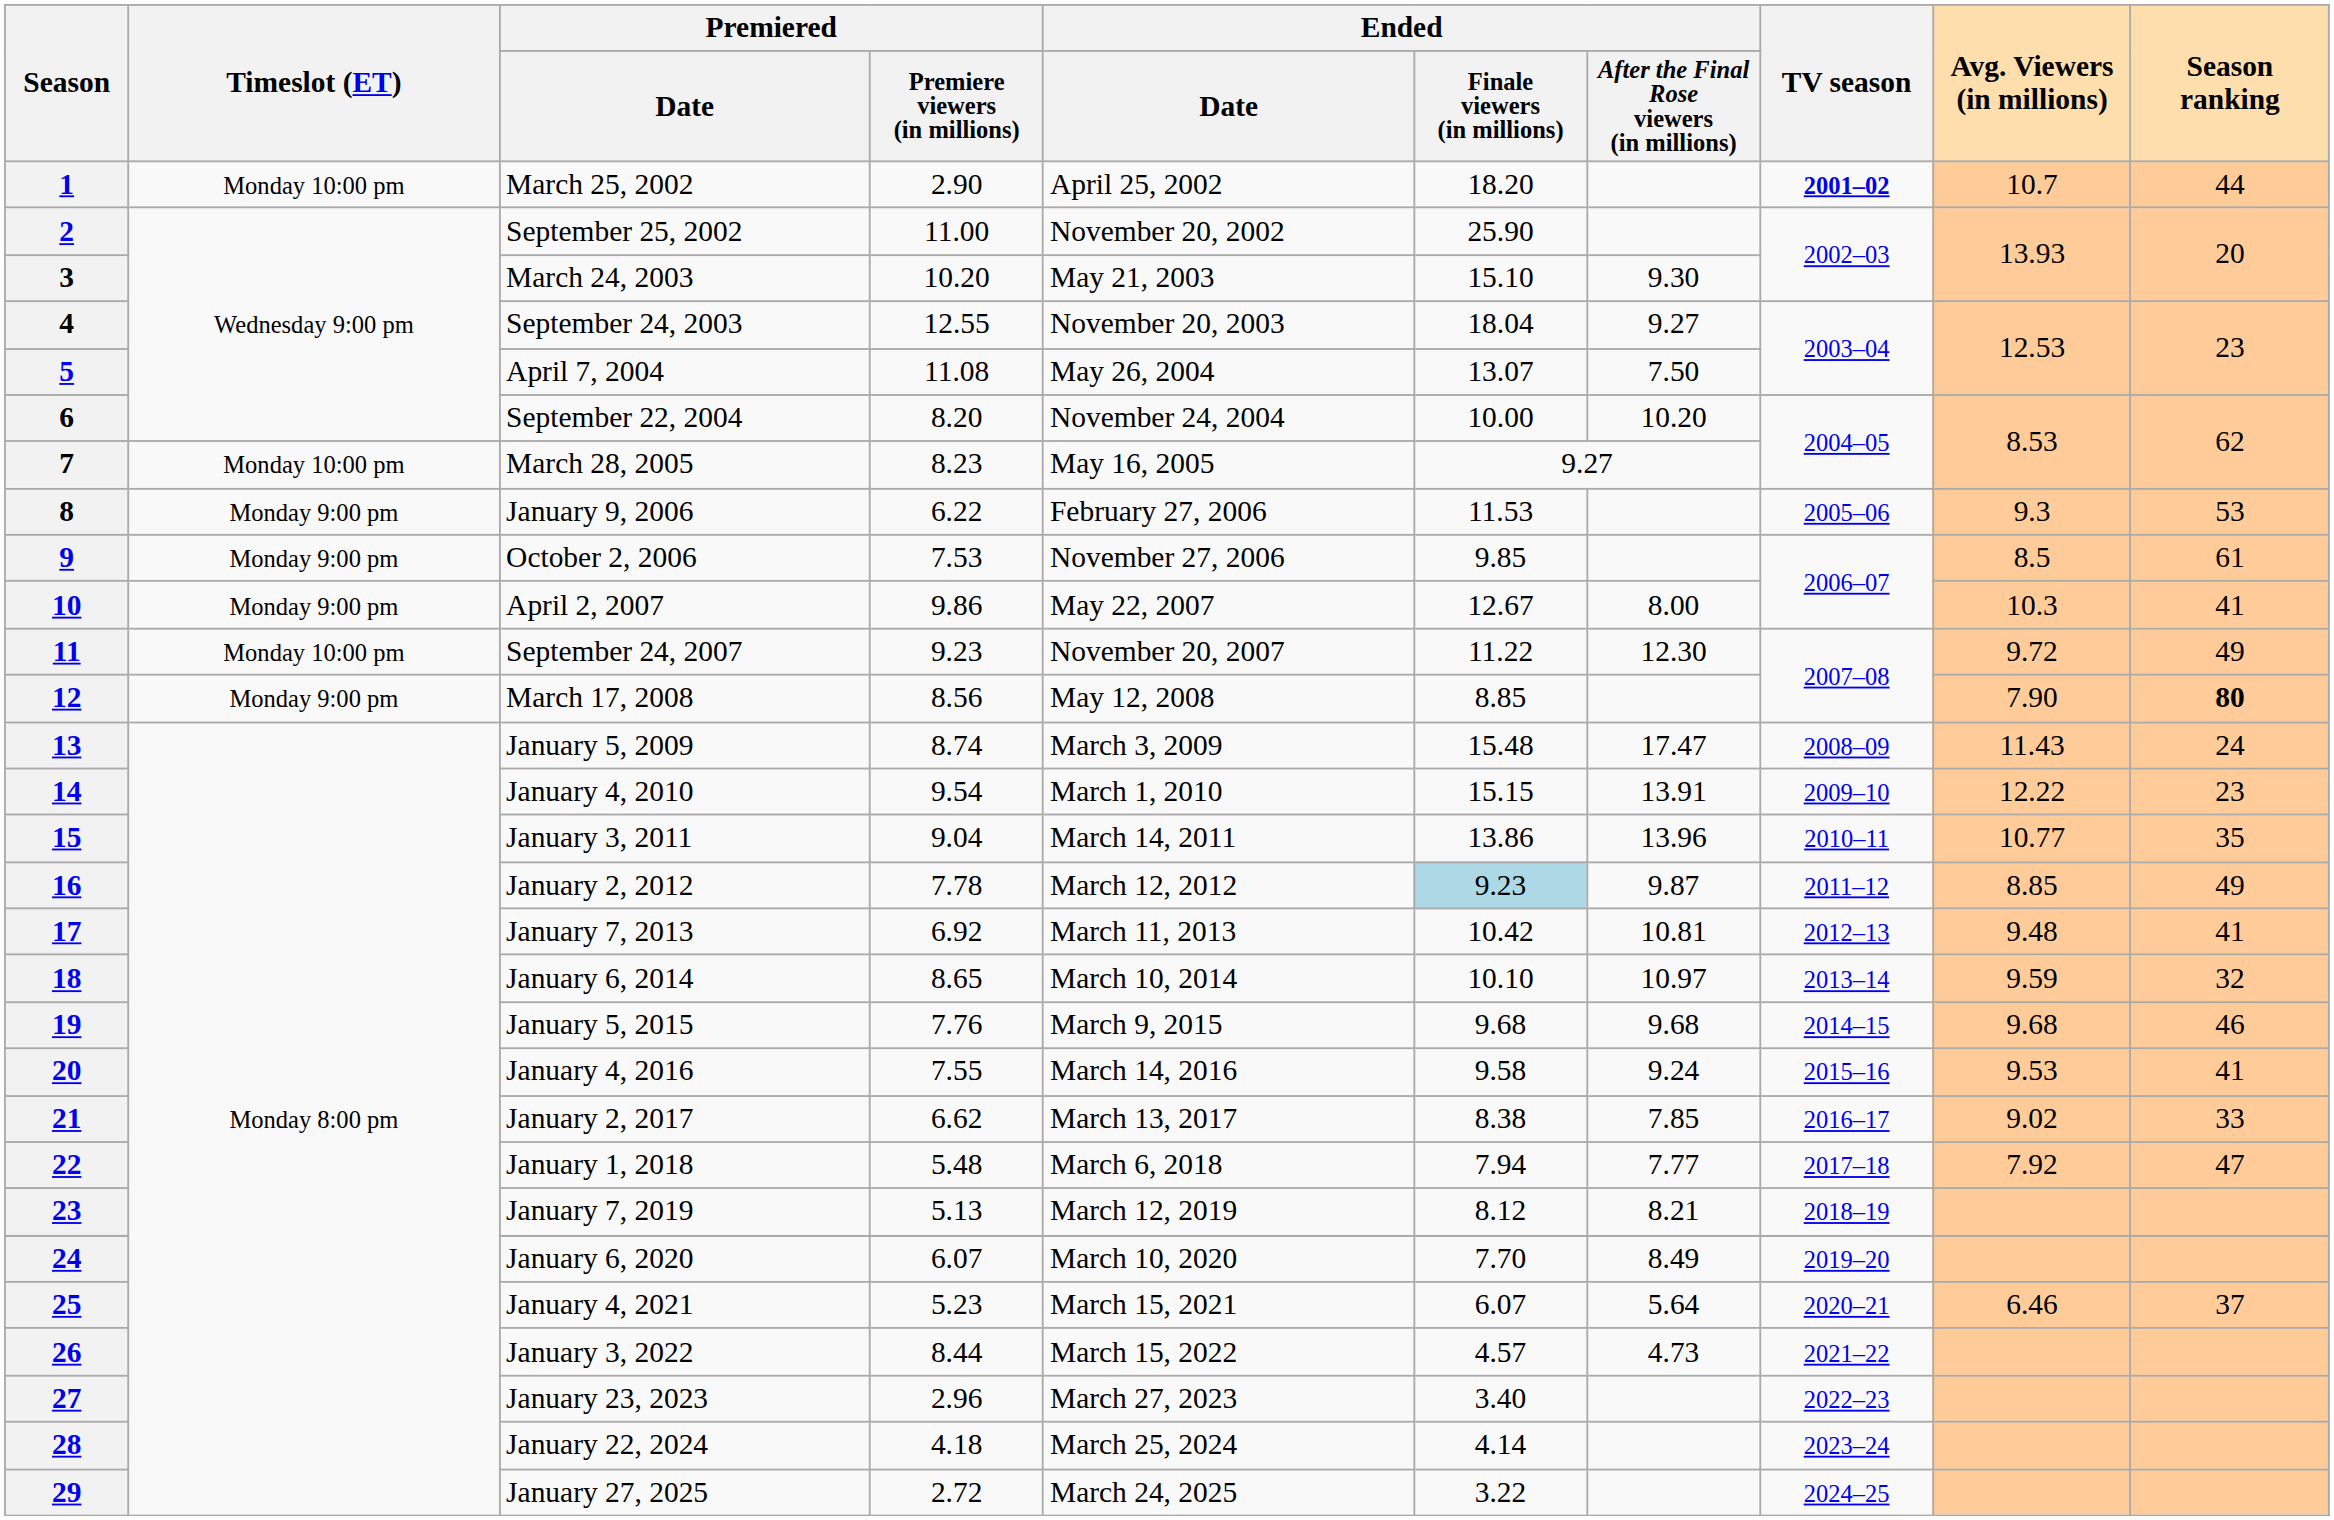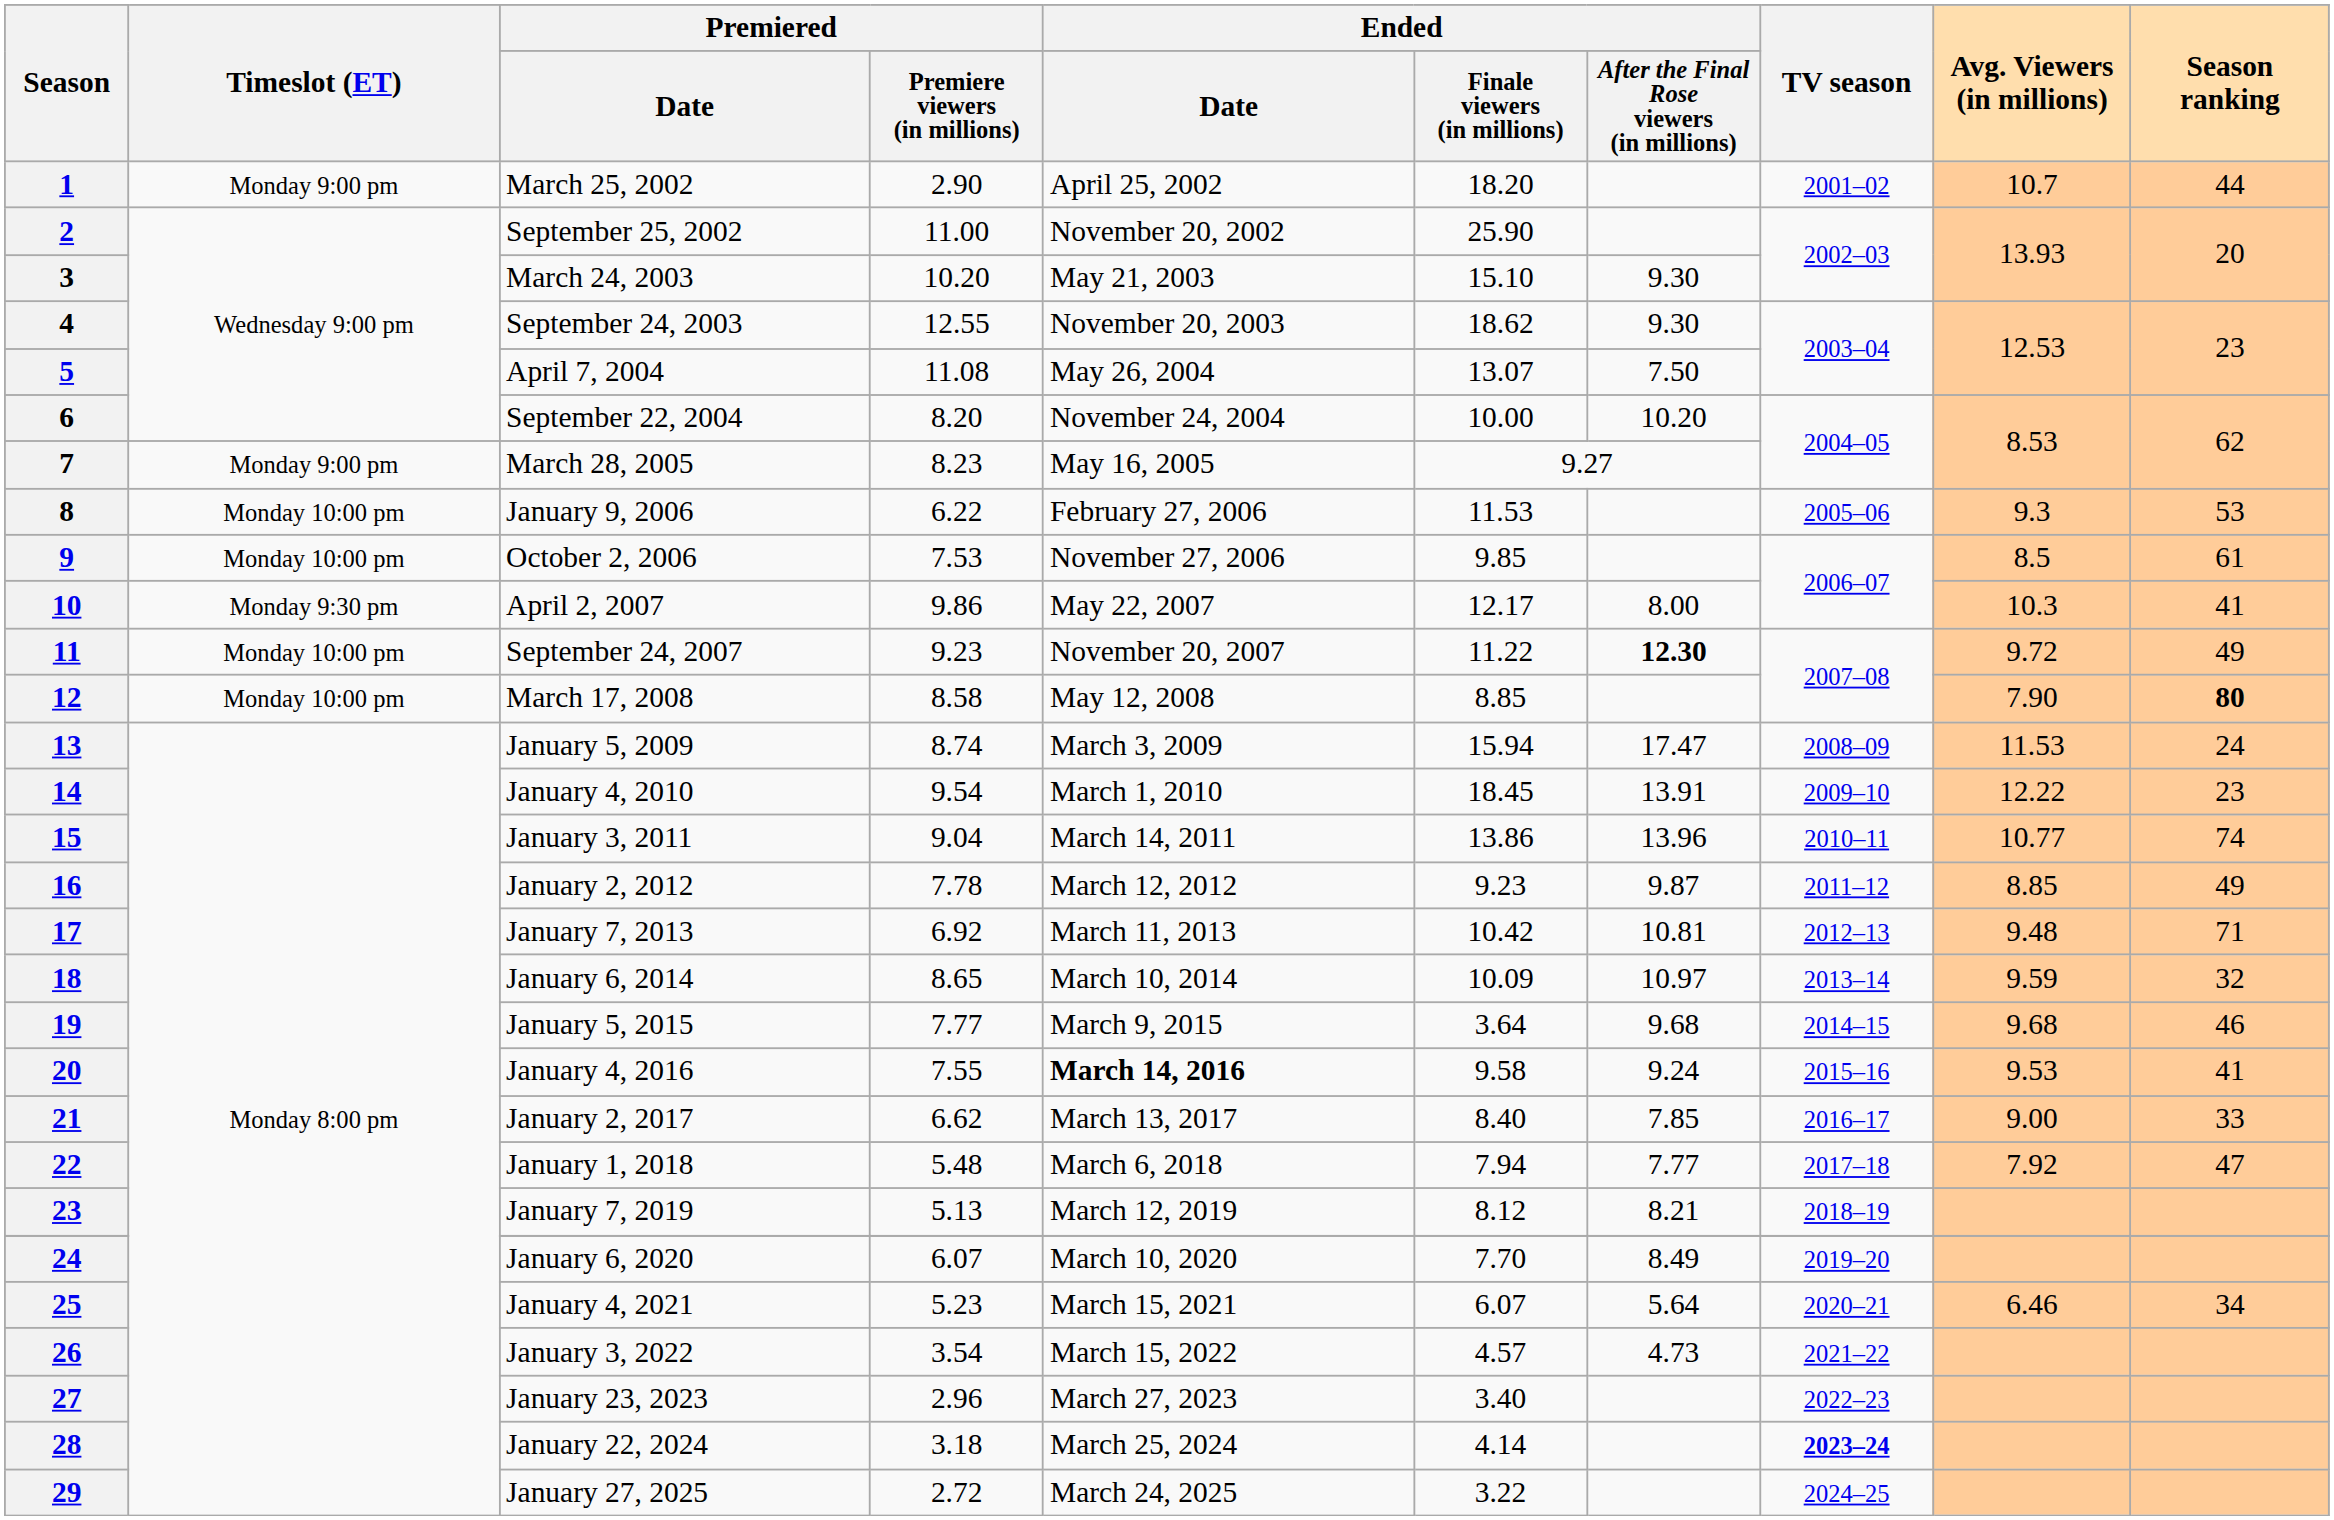 <table class="wikitable" style="text-align: center; width:100%;">
 <tr>
 <th style="width:5%;" rowspan="2">Season</th>
 <th style="width:15%;" rowspan="2">Timeslot (<a href='#'>ET</a>)</th>
 <th colspan=2>Premiered</th>
 <th colspan=3>Ended</th>
 <th style="width:7%;" rowspan="2">TV season</th>
 <th style="width:8%; background:#ffdead;" rowspan="2">Avg. Viewers<br>(in millions)</th>
 <th style="width:8%; background:#ffdead;" rowspan="2">Season ranking</th>
 </tr>
 <tr>
 <th style="width:15%;">Date</th>
 <th span style="width:7%; font-size:smaller; line-height:100%;">Premiere<br>viewers<br>(in millions)</th>
 <th style="width:15%;">Date</th>
 <th span style="width:7%; font-size:smaller; line-height:100%;">Finale<br>viewers<br>(in millions)</th>
 <th span style="width:7%; font-size:smaller; line-height:100%;"><em>After the Final Rose</em><br>viewers<br>(in millions)</th>
 </tr>
 <tr>
 <th><a href='#'>1</a></th>
-<td><small>Monday 10:00 pm</small></td>
+<td><small>Monday 9:00 pm</small></td>
 <td style="text-align:left;">March 25, 2002</td>
 <td>2.90</td>
 <td style="text-align:left;">April 25, 2002</td>
 <td>18.20</td>
 <td></td>
-<td><strong><small><a href='#'>2001–02</a></small></strong></td>
+<td><small><a href='#'>2001–02</a></small></td>
 <td style="background:#fc9;">10.7</td>
 <td style="background:#fc9;">44</td>
 </tr>
 <tr>
 <th><a href='#'>2</a></th>
 <td rowspan="5"><small>Wednesday 9:00 pm</small></td>
 <td style="text-align:left;">September 25, 2002</td>
 <td>11.00</td>
 <td style="text-align:left;">November 20, 2002</td>
 <td>25.90</td>
 <td></td>
 <td rowspan="2"><small><a href='#'>2002–03</a></small></td>
 <td rowspan="2" style="background:#fc9;">13.93</td>
 <td rowspan="2" style="background:#fc9;">20</td>
 </tr>
 <tr>
 <th>3</th>
 <td style="text-align:left;">March 24, 2003</td>
 <td>10.20</td>
 <td style="text-align:left;">May 21, 2003</td>
 <td>15.10</td>
 <td>9.30</td>
 </tr>
 <tr>
 <th>4</th>
 <td style="text-align:left;">September 24, 2003</td>
 <td>12.55</td>
 <td style="text-align:left;">November 20, 2003</td>
-<td>18.04</td>
-<td>9.27</td>
+<td>18.62</td>
+<td>9.30</td>
 <td rowspan="2"><small><a href='#'>2003–04</a></small></td>
 <td rowspan="2" style="background:#fc9;">12.53</td>
 <td rowspan="2" style="background:#fc9;">23</td>
 </tr>
 <tr>
 <th><a href='#'>5</a></th>
 <td style="text-align:left;">April 7, 2004</td>
 <td>11.08</td>
 <td style="text-align:left;">May 26, 2004</td>
 <td>13.07</td>
 <td>7.50</td>
 </tr>
 <tr>
 <th>6</th>
 <td style="text-align:left;">September 22, 2004</td>
 <td>8.20</td>
 <td style="text-align:left;">November 24, 2004</td>
 <td>10.00</td>
 <td>10.20</td>
 <td rowspan="2"><small><a href='#'>2004–05</a></small></td>
 <td rowspan="2" style="background:#fc9;">8.53</td>
 <td rowspan="2" style="background:#fc9;">62</td>
 </tr>
 <tr>
 <th>7</th>
-<td><small>Monday 10:00 pm</small></td>
+<td><small>Monday 9:00 pm</small></td>
 <td style="text-align:left;">March 28, 2005</td>
 <td>8.23</td>
 <td style="text-align:left;">May 16, 2005</td>
 <td colspan="2">9.27</td>
 </tr>
 <tr>
 <th>8</th>
-<td><small>Monday 9:00 pm</small></td>
+<td><small>Monday 10:00 pm</small></td>
 <td style="text-align:left;">January 9, 2006</td>
 <td>6.22</td>
 <td style="text-align:left;">February 27, 2006</td>
 <td>11.53</td>
 <td></td>
 <td><small><a href='#'>2005–06</a></small></td>
 <td style="background:#fc9;">9.3</td>
 <td style="background:#fc9;">53</td>
 </tr>
 <tr>
 <th><a href='#'>9</a></th>
-<td><small>Monday 9:00 pm</small></td>
+<td><small>Monday 10:00 pm</small></td>
 <td style="text-align:left;">October 2, 2006</td>
 <td>7.53</td>
 <td style="text-align:left;">November 27, 2006</td>
 <td>9.85</td>
 <td></td>
 <td rowspan="2"><small><a href='#'>2006–07</a></small></td>
 <td style="background:#fc9;">8.5</td>
 <td style="background:#fc9;">61</td>
 </tr>
 <tr>
 <th><a href='#'>10</a></th>
-<td><small>Monday 9:00 pm</small></td>
+<td><small>Monday 9:30 pm</small></td>
 <td style="text-align:left;">April 2, 2007</td>
 <td>9.86</td>
 <td style="text-align:left;">May 22, 2007</td>
-<td>12.67</td>
+<td>12.17</td>
 <td>8.00</td>
 <td style="background:#fc9;">10.3</td>
 <td style="background:#fc9;">41</td>
 </tr>
 <tr>
 <th><a href='#'>11</a></th>
 <td><small>Monday 10:00 pm</small></td>
 <td style="text-align:left;">September 24, 2007</td>
 <td>9.23</td>
 <td style="text-align:left;">November 20, 2007</td>
 <td>11.22</td>
-<td>12.30</td>
+<td><strong>12.30</strong></td>
 <td rowspan="2"><small><a href='#'>2007–08</a></small></td>
 <td style="background:#fc9;">9.72</td>
 <td style="background:#fc9;">49</td>
 </tr>
 <tr>
 <th><a href='#'>12</a></th>
-<td><small>Monday 9:00 pm</small></td>
+<td><small>Monday 10:00 pm</small></td>
 <td style="text-align:left;">March 17, 2008</td>
-<td>8.56</td>
+<td>8.58</td>
 <td style="text-align:left;">May 12, 2008</td>
 <td>8.85</td>
 <td></td>
 <td style="background:#fc9;">7.90</td>
 <td style="background:#fc9;"><strong>80</strong></td>
 </tr>
 <tr>
 <th><a href='#'>13</a></th>
 <td rowspan="18"><small>Monday 8:00 pm</small></td>
 <td style="text-align:left;">January 5, 2009</td>
 <td>8.74</td>
 <td style="text-align:left;">March 3, 2009</td>
-<td>15.48</td>
+<td>15.94</td>
 <td>17.47</td>
 <td><small><a href='#'>2008–09</a></small></td>
-<td style="background:#fc9;">11.43</td>
+<td style="background:#fc9;">11.53</td>
 <td style="background:#fc9;">24</td>
 </tr>
 <tr>
 <th><a href='#'>14</a></th>
 <td style="text-align:left;">January 4, 2010</td>
 <td>9.54</td>
 <td style="text-align:left;">March 1, 2010</td>
-<td>15.15</td>
+<td>18.45</td>
 <td>13.91</td>
 <td><small><a href='#'>2009–10</a></small></td>
 <td style="background:#fc9;">12.22</td>
 <td style="background:#fc9;">23</td>
 </tr>
 <tr>
 <th><a href='#'>15</a></th>
 <td style="text-align:left;">January 3, 2011</td>
 <td>9.04</td>
 <td style="text-align:left;">March 14, 2011</td>
 <td>13.86</td>
 <td>13.96</td>
 <td><small><a href='#'>2010–11</a></small></td>
 <td style="background:#fc9;">10.77</td>
-<td style="background:#fc9;">35</td>
+<td style="background:#fc9;">74</td>
 </tr>
 <tr>
 <th><a href='#'>16</a></th>
 <td style="text-align:left;">January 2, 2012</td>
 <td>7.78</td>
 <td style="text-align:left;">March 12, 2012</td>
-<td style="background: lightblue;">9.23</td>
+<td>9.23</td>
 <td>9.87</td>
 <td><small><a href='#'>2011–12</a></small></td>
 <td style="background:#fc9;">8.85</td>
 <td style="background:#fc9;">49</td>
 </tr>
 <tr>
 <th><a href='#'>17</a></th>
 <td style="text-align:left;">January 7, 2013</td>
 <td>6.92</td>
 <td style="text-align:left;">March 11, 2013</td>
 <td>10.42</td>
 <td>10.81</td>
 <td><small><a href='#'>2012–13</a></small></td>
 <td style="background:#fc9;">9.48</td>
-<td style="background:#fc9;">41</td>
+<td style="background:#fc9;">71</td>
 </tr>
 <tr>
 <th><a href='#'>18</a></th>
 <td style="text-align:left;">January 6, 2014</td>
 <td>8.65</td>
 <td style="text-align:left;">March 10, 2014</td>
-<td>10.10</td>
+<td>10.09</td>
 <td>10.97</td>
 <td><small><a href='#'>2013–14</a></small></td>
 <td style="background:#fc9;">9.59</td>
 <td style="background:#fc9;">32</td>
 </tr>
 <tr>
 <th><a href='#'>19</a></th>
 <td style="text-align:left;">January 5, 2015</td>
-<td>7.76</td>
+<td>7.77</td>
 <td style="text-align:left;">March 9, 2015</td>
-<td>9.68</td>
+<td>3.64</td>
 <td>9.68</td>
 <td><small><a href='#'>2014–15</a></small></td>
 <td style="background:#fc9;">9.68</td>
 <td style="background:#fc9;">46</td>
 </tr>
 <tr>
 <th><a href='#'>20</a></th>
 <td style="text-align:left;">January 4, 2016</td>
 <td>7.55</td>
-<td style="text-align:left;">March 14, 2016</td>
+<td style="text-align:left;"><strong>March 14, 2016</strong></td>
 <td>9.58</td>
 <td>9.24</td>
 <td><small><a href='#'>2015–16</a></small></td>
 <td style="background:#fc9;">9.53</td>
 <td style="background:#fc9;">41</td>
 </tr>
 <tr>
 <th><a href='#'>21</a></th>
 <td style="text-align:left;">January 2, 2017</td>
 <td>6.62</td>
 <td style="text-align:left;">March 13, 2017</td>
-<td>8.38</td>
+<td>8.40</td>
 <td>7.85</td>
 <td><small><a href='#'>2016–17</a></small></td>
-<td style="background:#fc9;">9.02</td>
+<td style="background:#fc9;">9.00</td>
 <td style="background:#fc9;">33</td>
 </tr>
 <tr>
 <th><a href='#'>22</a></th>
 <td style="text-align:left;">January 1, 2018</td>
 <td>5.48</td>
 <td style="text-align:left;">March 6, 2018</td>
 <td>7.94</td>
 <td>7.77</td>
 <td><small><a href='#'>2017–18</a></small></td>
 <td style="background:#fc9;">7.92</td>
 <td style="background:#fc9;">47</td>
 </tr>
 <tr>
 <th><a href='#'>23</a></th>
 <td style="text-align:left;">January 7, 2019</td>
 <td>5.13</td>
 <td style="text-align:left;">March 12, 2019</td>
 <td>8.12</td>
 <td>8.21</td>
 <td><small><a href='#'>2018–19</a></small></td>
 <td style="background:#fc9;"></td>
 <td style="background:#fc9;"></td>
 </tr>
 <tr>
 </tr>
 <tr>
 <th><a href='#'>24</a></th>
 <td style="text-align:left;">January 6, 2020</td>
 <td>6.07</td>
 <td style="text-align:left;">March 10, 2020</td>
 <td>7.70</td>
 <td>8.49</td>
 <td><small><a href='#'>2019–20</a></small></td>
 <td style="background:#fc9;"></td>
 <td style="background:#fc9;"></td>
 </tr>
 <tr>
 <th><a href='#'>25</a></th>
 <td style="text-align:left;">January 4, 2021</td>
 <td>5.23</td>
 <td style="text-align:left;">March 15, 2021</td>
 <td>6.07</td>
 <td>5.64</td>
 <td><small><a href='#'>2020–21</a></small></td>
 <td style="background:#fc9;">6.46</td>
-<td style="background:#fc9;">37</td>
+<td style="background:#fc9;">34</td>
 </tr>
 <tr>
 <th><a href='#'>26</a></th>
 <td style="text-align:left;">January 3, 2022</td>
-<td>8.44</td>
+<td>3.54</td>
 <td style="text-align:left;">March 15, 2022</td>
 <td>4.57</td>
 <td>4.73</td>
 <td><small><a href='#'>2021–22</a></small></td>
 <td style="background:#fc9;"></td>
 <td style="background:#fc9;"></td>
 </tr>
 <tr>
 <th><a href='#'>27</a></th>
 <td style="text-align:left;">January 23, 2023</td>
 <td>2.96</td>
 <td style="text-align:left;">March 27, 2023</td>
 <td>3.40</td>
 <td></td>
 <td><small><a href='#'>2022–23</a></small></td>
 <td style="background:#fc9;"></td>
 <td style="background:#fc9;"></td>
 </tr>
 <tr>
 <th><a href='#'>28</a></th>
 <td style="text-align:left;">January 22, 2024</td>
-<td>4.18</td>
+<td>3.18</td>
 <td style="text-align:left;">March 25, 2024</td>
 <td>4.14</td>
 <td></td>
-<td><small><a href='#'>2023–24</a></small></td>
+<td><strong><small><a href='#'>2023–24</a></small></strong></td>
 <td style="background:#fc9;"></td>
 <td style="background:#fc9;"></td>
 </tr>
 <tr>
 <th><a href='#'>29</a></th>
 <td style="text-align:left;">January 27, 2025</td>
 <td>2.72</td>
 <td style="text-align:left;">March 24, 2025</td>
 <td>3.22</td>
 <td></td>
 <td><small><a href='#'>2024–25</a></small></td>
 <td style="background:#fc9;"></td>
 <td style="background:#fc9;"></td>
 </tr>
 </table>
